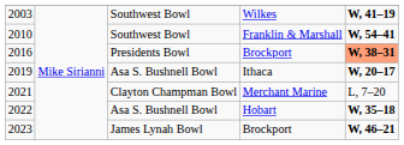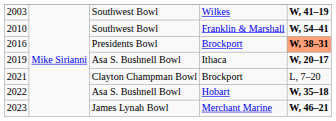 <table class="wikitable">
 <tr>
 </tr>
 <tr>
 <td>2003</td>
 <td rowspan="7"><a href='#'>Mike Sirianni</a></td>
 <td>Southwest Bowl</td>
 <td><a href='#'>Wilkes</a></td>
 <td><strong>W, 41–19</strong></td>
 </tr>
 <tr>
 <td>2010</td>
 <td>Southwest Bowl</td>
 <td><a href='#'>Franklin & Marshall</a></td>
 <td><strong>W, 54–41</strong></td>
 </tr>
 <tr>
 <td>2016</td>
 <td>Presidents Bowl</td>
 <td><a href='#'>Brockport</a></td>
 <td style="background: lightsalmon;"><strong>W, 38–31</strong></td>
 </tr>
 <tr>
 <td>2019</td>
 <td>Asa S. Bushnell Bowl</td>
 <td>Ithaca</td>
 <td><strong>W, 20–17</strong></td>
 </tr>
 <tr>
 <td>2021</td>
 <td>Clayton Champman Bowl</td>
-<td><a href='#'>Merchant Marine</a></td>
+<td>Brockport</td>
 <td>L, 7–20</td>
 </tr>
 <tr>
 <td>2022</td>
 <td>Asa S. Bushnell Bowl</td>
 <td><a href='#'>Hobart</a></td>
 <td><strong>W, 35–18</strong></td>
 </tr>
 <tr>
 <td>2023</td>
 <td>James Lynah Bowl</td>
-<td>Brockport</td>
+<td><a href='#'>Merchant Marine</a></td>
 <td><strong>W, 46–21</strong></td>
 </tr>
 </table>
